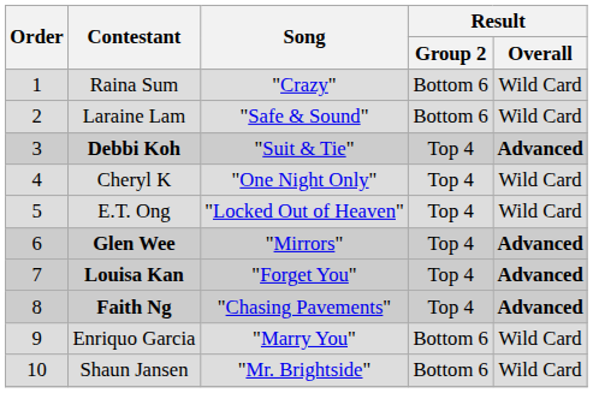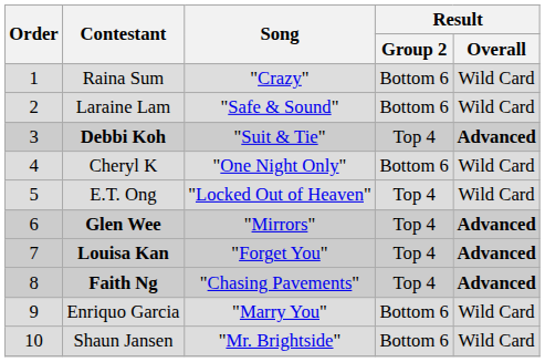 <table class="wikitable plainrowheaders" style="text-align:center;">
 <tr>
 <th rowspan=2 scope="col">Order</th>
 <th rowspan=2 scope="col">Contestant</th>
 <th rowspan=2 scope="col">Song</th>
 <th colspan=2 scope="col">Result</th>
 </tr>
 <tr>
 <th scope="col">Group 2</th>
 <th scope="col">Overall</th>
 </tr>
 <tr style="background:#ddd;">
 <td scope="row">1</td>
 <td>Raina Sum</td>
 <td>"<a href='#'>Crazy</a>"</td>
 <td>Bottom 6</td>
 <td>Wild Card</td>
 </tr>
 <tr style="background:#ddd;">
 <td>2</td>
 <td>Laraine Lam</td>
 <td>"<a href='#'>Safe & Sound</a>"</td>
 <td>Bottom 6</td>
 <td>Wild Card</td>
 </tr>
 <tr style="background:#ccc;">
 <td>3</td>
 <td><strong>Debbi Koh</strong></td>
 <td>"<a href='#'>Suit & Tie</a>"</td>
 <td>Top 4</td>
 <td><strong>Advanced</strong></td>
 </tr>
 <tr style="background:#ddd;">
 <td>4</td>
 <td>Cheryl K</td>
 <td>"<a href='#'>One Night Only</a>"</td>
-<td>Top 4</td>
+<td>Bottom 6</td>
 <td>Wild Card</td>
 </tr>
 <tr style="background:#ddd;">
 <td>5</td>
 <td>E.T. Ong</td>
 <td>"<a href='#'>Locked Out of Heaven</a>"</td>
 <td>Top 4</td>
 <td>Wild Card</td>
 </tr>
 <tr style="background:#ccc;">
 <td>6</td>
 <td><strong>Glen Wee</strong></td>
 <td>"<a href='#'>Mirrors</a>"</td>
 <td>Top 4</td>
 <td><strong>Advanced</strong></td>
 </tr>
 <tr style="background:#ccc;">
 <td>7</td>
 <td><strong>Louisa Kan</strong></td>
 <td>"<a href='#'>Forget You</a>"</td>
 <td>Top 4</td>
 <td><strong>Advanced</strong></td>
 </tr>
 <tr style="background:#ccc;">
 <td>8</td>
 <td><strong>Faith Ng</strong></td>
 <td>"<a href='#'>Chasing Pavements</a>"</td>
 <td>Top 4</td>
 <td><strong>Advanced</strong></td>
 </tr>
 <tr style="background:#ddd;">
 <td>9</td>
 <td>Enriquo Garcia</td>
 <td>"<a href='#'>Marry You</a>"</td>
 <td>Bottom 6</td>
 <td>Wild Card</td>
 </tr>
 <tr style="background:#ddd;">
 <td>10</td>
 <td>Shaun Jansen</td>
 <td>"<a href='#'>Mr. Brightside</a>"</td>
 <td>Bottom 6</td>
 <td>Wild Card</td>
 </tr>
 <tr>
 </tr>
 </table>
